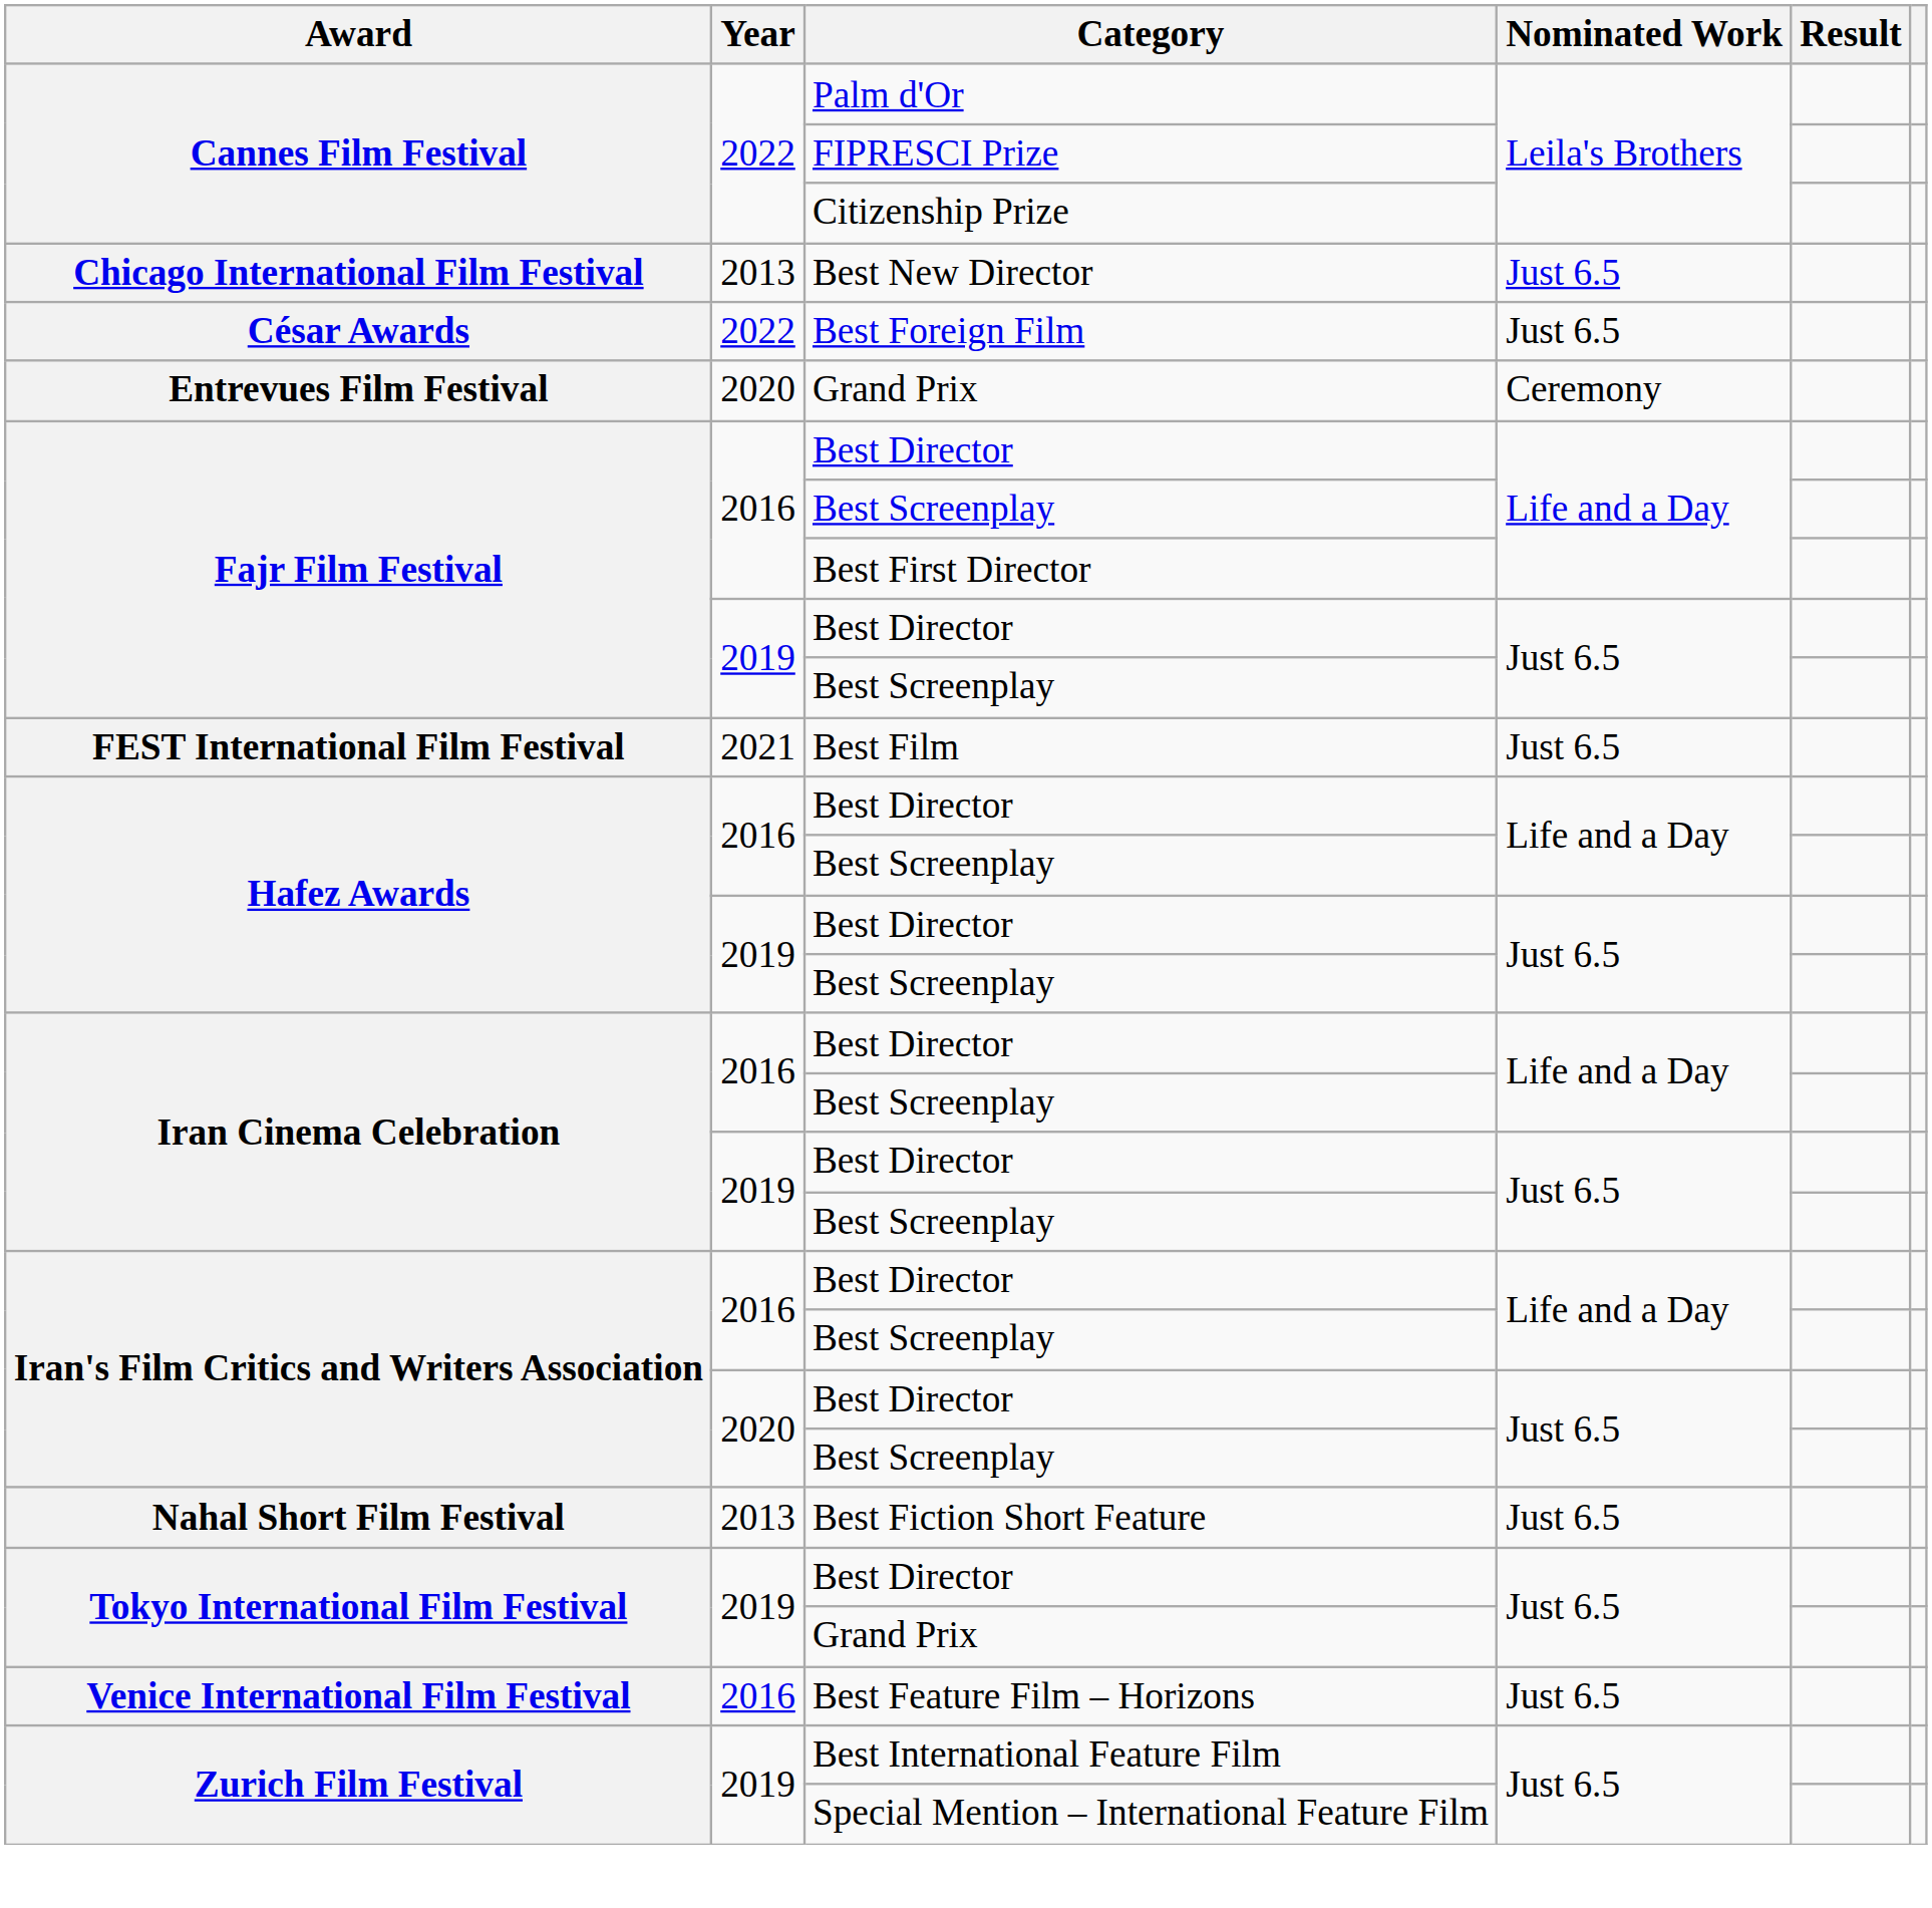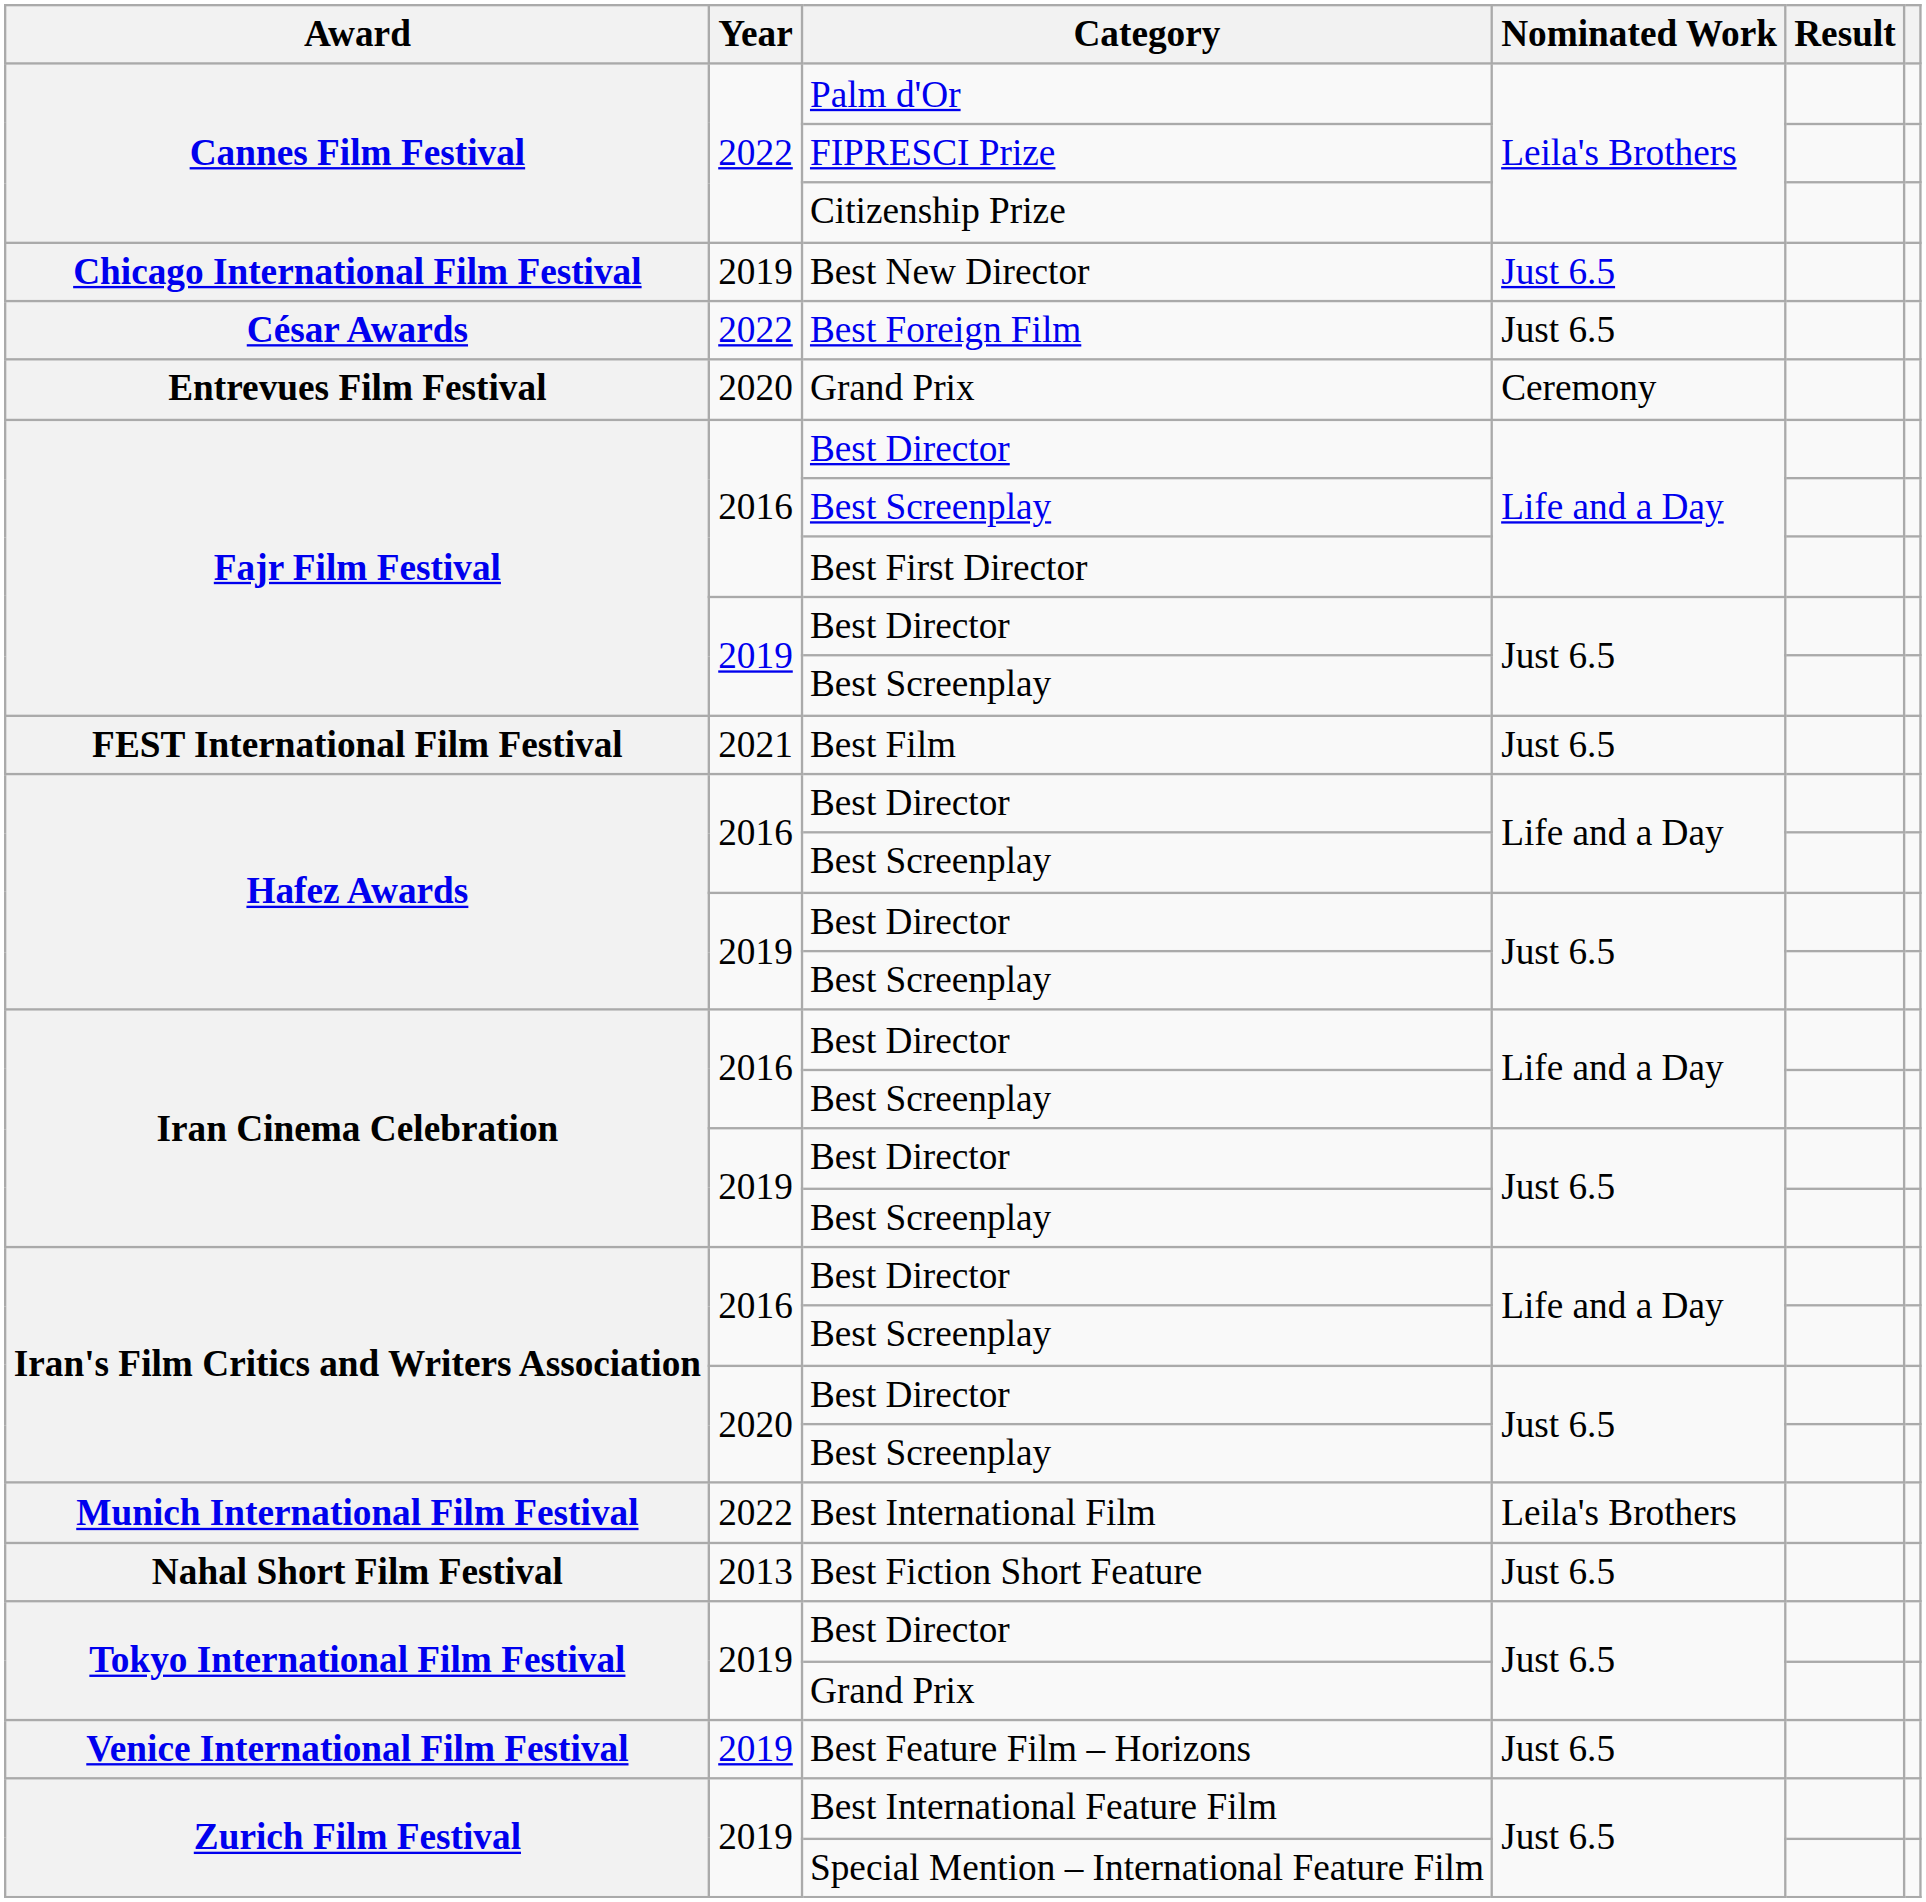 <table class="wikitable sortable plainrowheaders">
 <tr>
 <th scope="col">Award</th>
 <th scope="col">Year</th>
 <th scope="col">Category</th>
 <th scope="col">Nominated Work</th>
 <th scope="col">Result</th>
 <th scope="col" class="unsortable"></th>
 </tr>
 <tr>
 <th scope="row" rowspan="3"><a href='#'>Cannes Film Festival</a></th>
 <td scope="row" rowspan="3"><a href='#'>2022</a></td>
 <td><a href='#'>Palm d'Or</a></td>
 <td rowspan="3"><a href='#'>Leila's Brothers</a></td>
 <td></td>
 <td></td>
 </tr>
 <tr>
 <td><a href='#'>FIPRESCI Prize</a></td>
 <td></td>
 <td></td>
 </tr>
 <tr>
 <td>Citizenship Prize</td>
 <td></td>
 <td></td>
 </tr>
 <tr>
 <th scope="row"><a href='#'>Chicago International Film Festival</a></th>
-<td>2013</td>
+<td>2019</td>
 <td>Best New Director</td>
 <td><a href='#'>Just 6.5</a></td>
 <td></td>
 <td></td>
 </tr>
 <tr>
 <th scope="row"><a href='#'>César Awards</a></th>
 <td><a href='#'>2022</a></td>
 <td><a href='#'>Best Foreign Film</a></td>
 <td>Just 6.5</td>
 <td></td>
 <td></td>
 </tr>
 <tr>
 <th scope="row">Entrevues Film Festival</th>
 <td>2020</td>
 <td>Grand Prix</td>
 <td>Ceremony</td>
 <td></td>
 <td></td>
 </tr>
 <tr>
 <th scope="row" rowspan="5"><a href='#'>Fajr Film Festival</a></th>
 <td rowspan="3">2016</td>
 <td><a href='#'>Best Director</a></td>
 <td rowspan="3"><a href='#'>Life and a Day</a></td>
 <td></td>
 <td></td>
 </tr>
 <tr>
 <td><a href='#'>Best Screenplay</a></td>
 <td></td>
 <td></td>
 </tr>
 <tr>
 <td>Best First Director</td>
 <td></td>
 <td></td>
 </tr>
 <tr>
 <td rowspan="2"><a href='#'>2019</a></td>
 <td>Best Director</td>
 <td rowspan="2">Just 6.5</td>
 <td></td>
 <td></td>
 </tr>
 <tr>
 <td>Best Screenplay</td>
 <td></td>
 <td></td>
 </tr>
 <tr>
 <th scope="row">FEST International Film Festival</th>
 <td>2021</td>
 <td>Best Film</td>
 <td>Just 6.5</td>
 <td></td>
 <td></td>
 </tr>
 <tr>
 <th scope="row" rowspan="4"><a href='#'>Hafez Awards</a></th>
 <td rowspan="2">2016</td>
 <td>Best Director</td>
 <td rowspan="2">Life and a Day</td>
 <td></td>
 <td></td>
 </tr>
 <tr>
 <td>Best Screenplay</td>
 <td></td>
 <td></td>
 </tr>
 <tr>
 <td rowspan="2">2019</td>
 <td>Best Director</td>
 <td rowspan="2">Just 6.5</td>
 <td></td>
 <td></td>
 </tr>
 <tr>
 <td>Best Screenplay</td>
 <td></td>
 <td></td>
 </tr>
 <tr>
 <th scope="row" rowspan="4">Iran Cinema Celebration</th>
 <td rowspan="2">2016</td>
 <td>Best Director</td>
 <td rowspan="2">Life and a Day</td>
 <td></td>
 <td></td>
 </tr>
 <tr>
 <td>Best Screenplay</td>
 <td></td>
 <td></td>
 </tr>
 <tr>
 <td rowspan="2">2019</td>
 <td>Best Director</td>
 <td rowspan="2">Just 6.5</td>
 <td></td>
 <td></td>
 </tr>
 <tr>
 <td>Best Screenplay</td>
 <td></td>
 <td></td>
 </tr>
 <tr>
 <th scope="row" rowspan="4">Iran's Film Critics and Writers Association</th>
 <td rowspan="2">2016</td>
 <td>Best Director</td>
 <td rowspan="2">Life and a Day</td>
 <td></td>
 <td></td>
 </tr>
 <tr>
 <td>Best Screenplay</td>
 <td></td>
 <td></td>
 </tr>
 <tr>
 <td rowspan="2">2020</td>
 <td>Best Director</td>
 <td rowspan="2">Just 6.5</td>
 <td></td>
 <td></td>
 </tr>
 <tr>
 <td>Best Screenplay</td>
 <td></td>
 <td></td>
 </tr>
 <tr>
+<th scope="row"><a href='#'>Munich International Film Festival</a></th>
+<td>2022</td>
+<td>Best International Film</td>
+<td>Leila's Brothers</td>
+<td></td>
+<td></td>
+</tr>
+<tr>
 <th scope="row">Nahal Short Film Festival</th>
 <td>2013</td>
 <td>Best Fiction Short Feature</td>
 <td>Just 6.5</td>
 <td></td>
 <td></td>
 </tr>
 <tr>
 <th scope="row" rowspan="2"><a href='#'>Tokyo International Film Festival</a></th>
 <td rowspan="2">2019</td>
 <td>Best Director</td>
 <td rowspan="2">Just 6.5</td>
 <td></td>
 <td></td>
 </tr>
 <tr>
 <td>Grand Prix</td>
 <td></td>
 <td></td>
 </tr>
 <tr>
 <th scope="row"><a href='#'>Venice International Film Festival</a></th>
-<td><a href='#'>2016</a></td>
+<td><a href='#'>2019</a></td>
 <td>Best Feature Film – Horizons</td>
 <td>Just 6.5</td>
 <td></td>
 <td></td>
 </tr>
 <tr>
 <th scope="row" rowspan="2"><a href='#'>Zurich Film Festival</a></th>
 <td rowspan="2">2019</td>
 <td>Best International Feature Film</td>
 <td rowspan="2">Just 6.5</td>
 <td></td>
 <td></td>
 </tr>
 <tr>
 <td>Special Mention – International Feature Film</td>
 <td></td>
 <td></td>
 </tr>
 </table>
